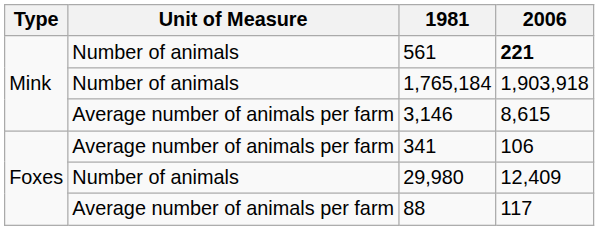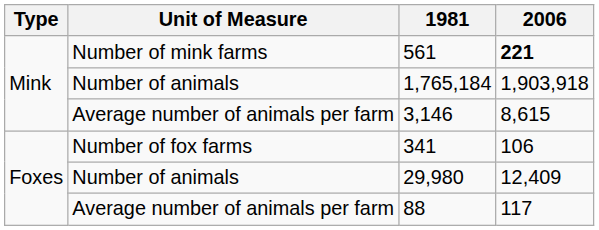 <table class="wikitable sortable">
 <tr>
 <th>Type</th>
 <th>Unit of Measure</th>
 <th>1981</th>
 <th>2006</th>
 </tr>
 <tr>
 <td rowspan = "3">Mink</td>
-<td>Number of animals</td>
+<td>Number of mink farms</td>
 <td>561</td>
 <td><strong>221</strong></td>
 </tr>
 <tr>
 <td>Number of animals</td>
 <td>1,765,184</td>
 <td>1,903,918</td>
 </tr>
 <tr>
 <td>Average number of animals per farm</td>
 <td>3,146</td>
 <td>8,615</td>
 </tr>
 <tr>
 <td rowspan = "3">Foxes</td>
-<td>Average number of animals per farm</td>
+<td>Number of fox farms</td>
 <td>341</td>
 <td>106</td>
 </tr>
 <tr>
 <td>Number of animals</td>
 <td>29,980</td>
 <td>12,409</td>
 </tr>
 <tr>
 <td>Average number of animals per farm</td>
 <td>88</td>
 <td>117</td>
 </tr>
 </table>
